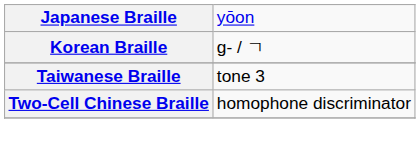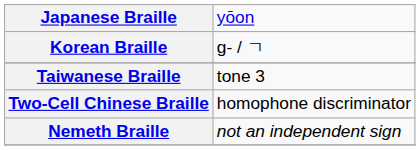 <table class="wikitable">
 <tr>
 <th align=left><a href='#'>Japanese Braille</a></th>
 <td><a href='#'>yōon</a></td>
 </tr>
 <tr>
 <th align=left><a href='#'>Korean Braille</a></th>
 <td>g- / ㄱ </td>
 </tr>
 <tr>
 </tr>
 <tr>
 <th align=left><a href='#'>Taiwanese Braille</a></th>
 <td>tone 3</td>
 </tr>
 <tr>
 <th align=left><a href='#'>Two-Cell Chinese Braille</a></th>
 <td>homophone discriminator</td>
 </tr>
 <tr>
+<th align=left><a href='#'>Nemeth Braille</a></th>
+<td><em>not an independent sign</em> </td>
+</tr>
+<tr>
 </tr>
 <tr>
 </tr>
 <tr>
 </tr>
 </table>
